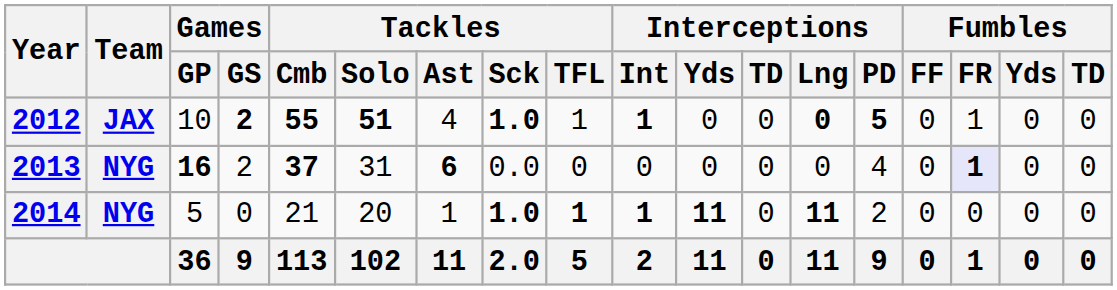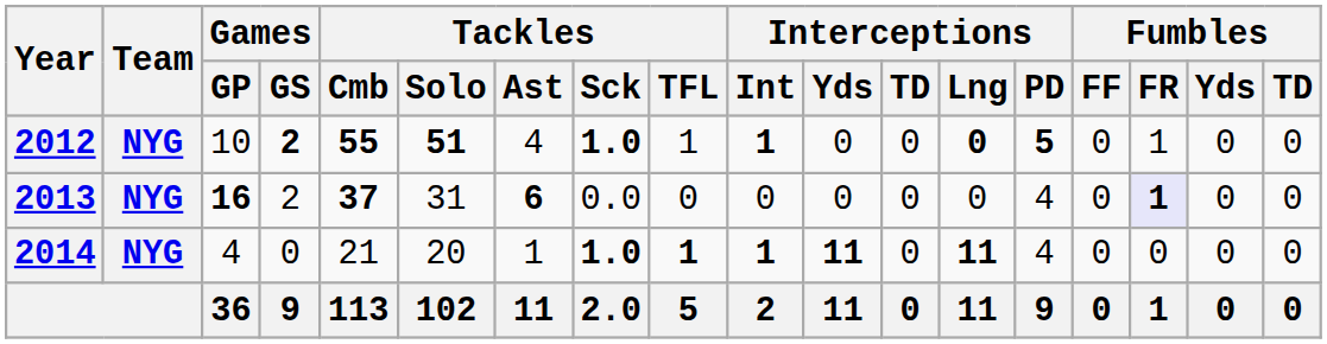 <table class="wikitable" style="text-align:center">
 <tr>
 <th rowspan="2">Year</th>
 <th rowspan="2">Team</th>
 <th colspan="2">Games</th>
 <th colspan="5">Tackles</th>
 <th colspan="5">Interceptions</th>
 <th colspan="4">Fumbles</th>
 </tr>
 <tr>
 <th>GP</th>
 <th>GS</th>
 <th>Cmb</th>
 <th>Solo</th>
 <th>Ast</th>
 <th>Sck</th>
 <th>TFL</th>
 <th>Int</th>
 <th>Yds</th>
 <th>TD</th>
 <th>Lng</th>
 <th>PD</th>
 <th>FF</th>
 <th>FR</th>
 <th>Yds</th>
 <th>TD</th>
 </tr>
 <tr>
 <th><a href='#'>2012</a></th>
-<th><a href='#'>JAX</a></th>
+<th><a href='#'>NYG</a></th>
 <td>10</td>
 <td><strong>2</strong></td>
 <td><strong>55</strong></td>
 <td><strong>51</strong></td>
 <td>4</td>
 <td><strong>1.0</strong></td>
 <td>1</td>
 <td><strong>1</strong></td>
 <td>0</td>
 <td>0</td>
 <td><strong>0</strong></td>
 <td><strong>5</strong></td>
 <td>0</td>
 <td>1</td>
 <td>0</td>
 <td>0</td>
 </tr>
 <tr>
 <th><a href='#'>2013</a></th>
 <th><a href='#'>NYG</a></th>
 <td><strong>16</strong></td>
 <td>2</td>
 <td><strong>37</strong></td>
 <td>31</td>
 <td><strong>6</strong></td>
 <td>0.0</td>
 <td>0</td>
 <td>0</td>
 <td>0</td>
 <td>0</td>
 <td>0</td>
 <td>4</td>
 <td>0</td>
 <td style="background: lavender;"><strong>1</strong></td>
 <td>0</td>
 <td>0</td>
 </tr>
 <tr>
 <th><a href='#'>2014</a></th>
 <th><a href='#'>NYG</a></th>
-<td>5</td>
+<td>4</td>
 <td>0</td>
 <td>21</td>
 <td>20</td>
 <td>1</td>
 <td><strong>1.0</strong></td>
 <td><strong>1</strong></td>
 <td><strong>1</strong></td>
 <td><strong>11</strong></td>
 <td>0</td>
 <td><strong>11</strong></td>
-<td>2</td>
+<td>4</td>
 <td>0</td>
 <td>0</td>
 <td>0</td>
 <td>0</td>
 </tr>
 <tr>
 <th colspan="2"></th>
 <th>36</th>
 <th>9</th>
 <th>113</th>
 <th>102</th>
 <th>11</th>
 <th>2.0</th>
 <th>5</th>
 <th>2</th>
 <th>11</th>
 <th>0</th>
 <th>11</th>
 <th>9</th>
 <th>0</th>
 <th>1</th>
 <th>0</th>
 <th>0</th>
 </tr>
 </table>
